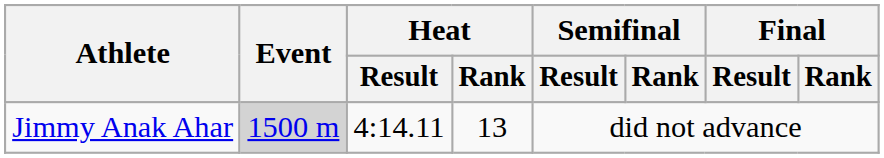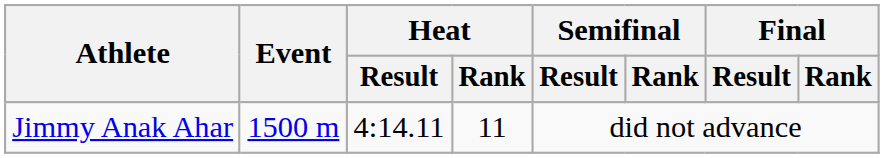 <table class=wikitable style="font-size:90%">
 <tr>
 <th rowspan="2">Athlete</th>
 <th rowspan="2">Event</th>
 <th colspan="2">Heat</th>
 <th colspan="2">Semifinal</th>
 <th colspan="2">Final</th>
 </tr>
 <tr style="font-size:95%">
 <th>Result</th>
 <th>Rank</th>
 <th>Result</th>
 <th>Rank</th>
 <th>Result</th>
 <th>Rank</th>
 </tr>
 <tr align=center>
 <td align=left><a href='#'>Jimmy Anak Ahar</a></td>
-<td align=left style="background: lightgrey;"><a href='#'>1500 m</a></td>
+<td align=left><a href='#'>1500 m</a></td>
 <td>4:14.11</td>
-<td>13</td>
+<td>11</td>
 <td colspan=4>did not advance</td>
 </tr>
 </table>
